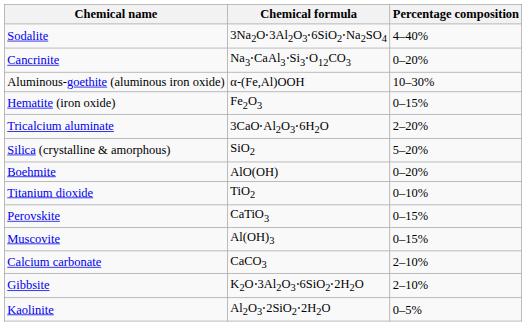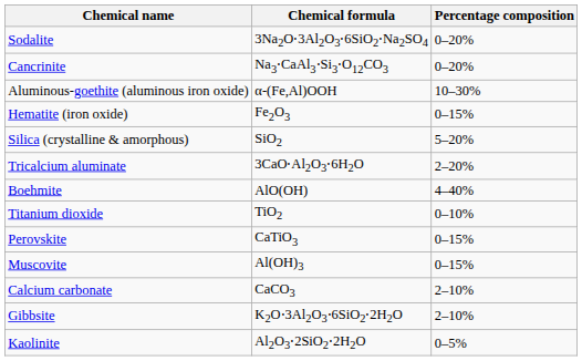 <table class="wikitable">
 <tr>
 <th>Chemical name</th>
 <th>Chemical formula</th>
 <th>Percentage composition</th>
 </tr>
 <tr>
 <td><a href='#'>Sodalite</a></td>
 <td>3Na<sub>2</sub>O⋅3Al<sub>2</sub>O<sub>3</sub>⋅6SiO<sub>2</sub>⋅Na<sub>2</sub>SO<sub>4</sub></td>
-<td>4–40%</td>
+<td>0–20%</td>
 </tr>
 <tr>
 <td><a href='#'>Cancrinite</a></td>
 <td>Na<sub>3</sub>⋅CaAl<sub>3</sub>⋅Si<sub>3</sub>⋅O<sub>12</sub>CO<sub>3</sub></td>
 <td>0–20%</td>
 </tr>
 <tr>
 <td>Aluminous-<a href='#'>goethite</a> (aluminous iron oxide)</td>
 <td>α-(Fe,Al)OOH</td>
 <td>10–30%</td>
 </tr>
 <tr>
 <td><a href='#'>Hematite</a> (iron oxide)</td>
 <td>Fe<sub>2</sub>O<sub>3</sub></td>
 <td>0–15%</td>
 </tr>
 <tr>
+<td><a href='#'>Silica</a> (crystalline & amorphous)</td>
+<td>SiO<sub>2</sub></td>
+<td>5–20%</td>
+</tr>
+<tr>
 <td><a href='#'>Tricalcium aluminate</a></td>
 <td>3CaO⋅Al<sub>2</sub>O<sub>3</sub>⋅6H<sub>2</sub>O</td>
 <td>2–20%</td>
 </tr>
 <tr>
-<td><a href='#'>Silica</a> (crystalline & amorphous)</td>
-<td>SiO<sub>2</sub></td>
-<td>5–20%</td>
-</tr>
-<tr>
 <td><a href='#'>Boehmite</a></td>
 <td>AlO(OH)</td>
-<td>0–20%</td>
+<td>4–40%</td>
 </tr>
 <tr>
 <td><a href='#'>Titanium dioxide</a></td>
 <td>TiO<sub>2</sub></td>
 <td>0–10%</td>
 </tr>
 <tr>
 <td><a href='#'>Perovskite</a></td>
 <td>CaTiO<sub>3</sub></td>
 <td>0–15%</td>
 </tr>
 <tr>
 <td><a href='#'>Muscovite</a></td>
 <td>Al(OH)<sub>3</sub></td>
 <td>0–15%</td>
 </tr>
 <tr>
 <td><a href='#'>Calcium carbonate</a></td>
 <td>CaCO<sub>3</sub></td>
 <td>2–10%</td>
 </tr>
 <tr>
 <td><a href='#'>Gibbsite</a></td>
 <td>K<sub>2</sub>O⋅3Al<sub>2</sub>O<sub>3</sub>⋅6SiO<sub>2</sub>⋅2H<sub>2</sub>O</td>
 <td>2–10%</td>
 </tr>
 <tr>
 <td><a href='#'>Kaolinite</a></td>
 <td>Al<sub>2</sub>O<sub>3</sub>⋅2SiO<sub>2</sub>⋅2H<sub>2</sub>O</td>
 <td>0–5%</td>
 </tr>
 </table>
